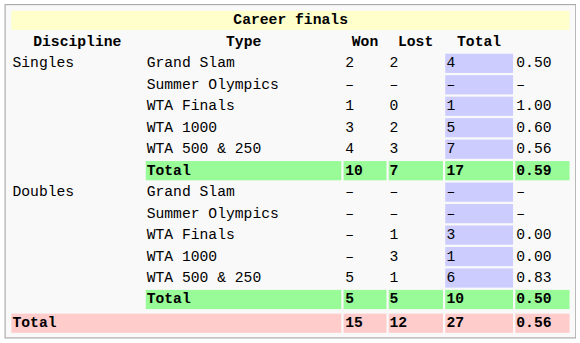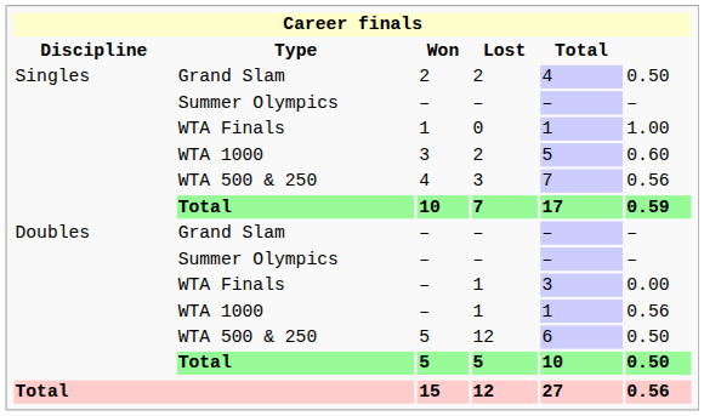 <table class="infobox vcard vevent nowrap" width=40%>
 <tr bgcolor=ffffcc>
 <th colspan=6>Career finals</th>
 </tr>
 <tr>
 <th>Discipline</th>
 <th>Type</th>
 <th>Won</th>
 <th>Lost</th>
 <th>Total</th>
 <th></th>
 </tr>
 <tr>
 <td rowspan=6>Singles</td>
 <td>Grand Slam</td>
 <td>2</td>
 <td>2</td>
 <td bgcolor="CCCCFF">4</td>
 <td>0.50</td>
 </tr>
 <tr>
 <td>Summer Olympics</td>
 <td>–</td>
 <td>–</td>
 <td bgcolor=CCCCFF>–</td>
 <td>–</td>
 </tr>
 <tr>
 <td>WTA Finals</td>
 <td>1</td>
 <td>0</td>
 <td bgcolor=CCCCFF>1</td>
 <td>1.00</td>
 </tr>
 <tr>
 <td>WTA 1000</td>
 <td>3</td>
 <td>2</td>
 <td bgcolor="CCCCFF">5</td>
 <td>0.60</td>
 </tr>
 <tr>
 <td>WTA 500 & 250</td>
 <td>4</td>
 <td>3</td>
 <td bgcolor=CCCCFF>7</td>
 <td>0.56</td>
 </tr>
 <tr bgcolor=98FB98 style=font-weight:bold>
 <td>Total</td>
 <td>10</td>
 <td>7</td>
 <td>17</td>
 <td>0.59</td>
 </tr>
 <tr>
 <td rowspan=6>Doubles</td>
 <td>Grand Slam</td>
 <td>–</td>
 <td>–</td>
 <td bgcolor=CCCCFF>–</td>
 <td>–</td>
 </tr>
 <tr>
 <td>Summer Olympics</td>
 <td>–</td>
 <td>–</td>
 <td bgcolor=CCCCFF>–</td>
 <td>–</td>
 </tr>
 <tr>
 <td>WTA Finals</td>
 <td>–</td>
 <td>1</td>
 <td bgcolor=CCCCFF>3</td>
 <td>0.00</td>
 </tr>
 <tr>
 <td>WTA 1000</td>
 <td>–</td>
-<td>3</td>
+<td>1</td>
 <td bgcolor=CCCCFF>1</td>
-<td>0.00</td>
+<td>0.56</td>
 </tr>
 <tr>
 <td>WTA 500 & 250</td>
 <td>5</td>
-<td>1</td>
+<td>12</td>
 <td bgcolor=CCCCFF>6</td>
-<td>0.83</td>
+<td>0.50</td>
 </tr>
 <tr bgcolor=98FB98 style=font-weight:bold>
 <td>Total</td>
 <td>5</td>
 <td>5</td>
 <td>10</td>
 <td>0.50</td>
 </tr>
 <tr>
 </tr>
 <tr bgcolor=FFCCCC style=font-weight:bold>
 <td colspan=2>Total</td>
 <td>15</td>
 <td>12</td>
 <td>27</td>
 <td>0.56</td>
 </tr>
 </table>
